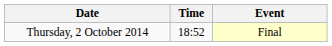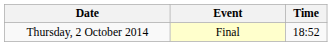 <table class = "wikitable" style="text-align:center;">
 <tr>
 <th width=220>Date</th>
+<th width=150>Event</th>
 <th width=50>Time</th>
-<th width=150>Event</th>
 </tr>
 <tr>
 <td>Thursday, 2 October 2014</td>
+<td bgcolor=ffffcc>Final</td>
 <td>18:52</td>
-<td bgcolor=ffffcc>Final</td>
 </tr>
 </table>
